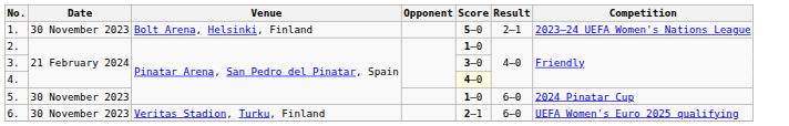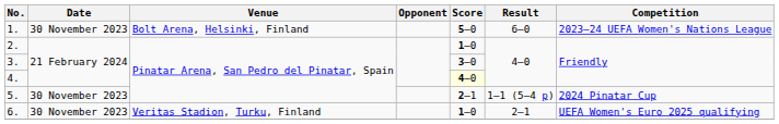 <table class="wikitable">
 <tr>
 <th>No.</th>
 <th>Date</th>
 <th>Venue</th>
 <th>Opponent</th>
 <th>Score</th>
 <th>Result</th>
 <th>Competition</th>
 </tr>
 <tr>
 <td>1.</td>
 <td>30 November 2023</td>
 <td><a href='#'>Bolt Arena</a>, <a href='#'>Helsinki</a>, Finland</td>
 <td></td>
 <td align=center><strong>5</strong>–0</td>
-<td align=center>2–1</td>
+<td align=center>6–0</td>
 <td><a href='#'>2023–24 UEFA Women's Nations League</a></td>
 </tr>
 <tr>
 <td>2.</td>
 <td rowspan=3>21 February 2024</td>
 <td rowspan=4><a href='#'>Pinatar Arena</a>, <a href='#'>San Pedro del Pinatar</a>, Spain</td>
 <td rowspan=3></td>
 <td align=center><strong>1</strong>–0</td>
 <td rowspan=3 align=center>4–0</td>
 <td rowspan=3><a href='#'>Friendly</a></td>
 </tr>
 <tr>
 <td>3.</td>
 <td align=center><strong>3</strong>–0</td>
 </tr>
 <tr>
 <td>4.</td>
 <td align=center style="background: lightyellow;"><strong>4</strong>–0</td>
 </tr>
 <tr>
 <td>5.</td>
 <td>30 November 2023</td>
 <td></td>
-<td align=center><strong>1</strong>–0</td>
-<td align=center>6–0</td>
+<td align=center><strong>2</strong>–1</td>
+<td align=center>1–1 (5–4 <a href='#'>p</a>)</td>
 <td><a href='#'>2024 Pinatar Cup</a></td>
 </tr>
 <tr>
 <td>6.</td>
 <td>30 November 2023</td>
 <td><a href='#'>Veritas Stadion</a>, <a href='#'>Turku</a>, Finland</td>
 <td></td>
-<td align=center><strong>2</strong>–1</td>
-<td align=center>6–0</td>
+<td align=center><strong>1</strong>–0</td>
+<td align=center>2–1</td>
 <td><a href='#'>UEFA Women's Euro 2025 qualifying</a></td>
 </tr>
 <tr>
 </tr>
 </table>
